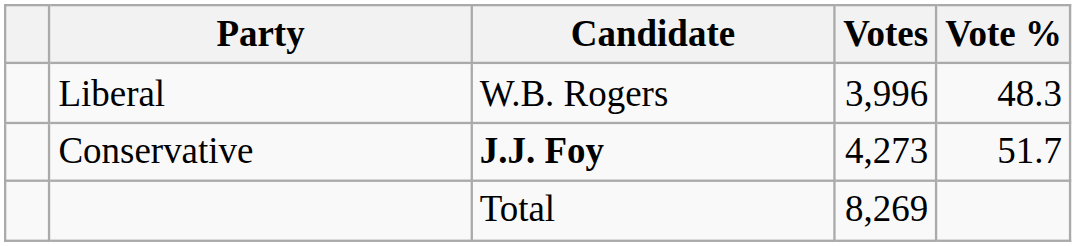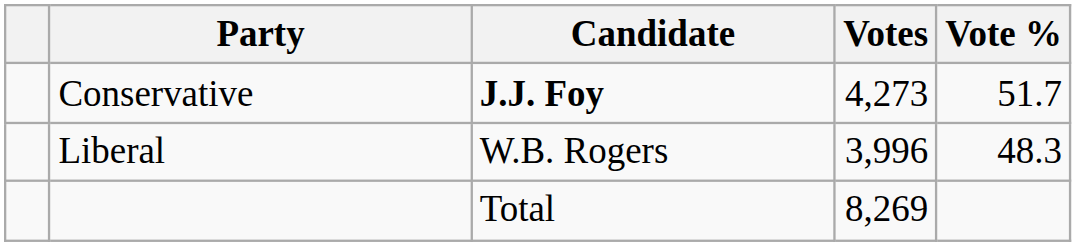 <table class="wikitable">
 <tr>
 <th></th>
 <th scope="col" width="175">Party</th>
 <th scope="col" width="150">Candidate</th>
 <th>Votes</th>
 <th>Vote %</th>
 </tr>
 <tr>
 <td>   </td>
+<td>Conservative</td>
+<td><strong>J.J. Foy</strong></td>
+<td align=right>4,273</td>
+<td align=right>51.7</td>
+</tr>
+<tr>
+<td>   </td>
 <td>Liberal</td>
 <td>W.B. Rogers</td>
 <td align=right>3,996</td>
 <td align=right>48.3</td>
-</tr>
-<tr>
-<td>   </td>
-<td>Conservative</td>
-<td><strong>J.J. Foy</strong></td>
-<td align=right>4,273</td>
-<td align=right>51.7</td>
 </tr>
 <tr>
 <td></td>
 <td></td>
 <td>Total</td>
 <td align=right>8,269</td>
 <td></td>
 </tr>
 </table>
